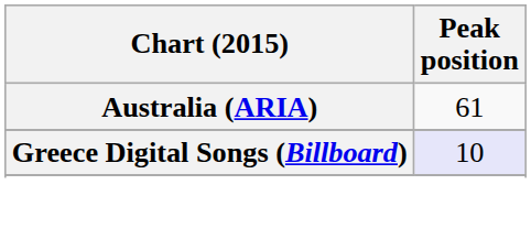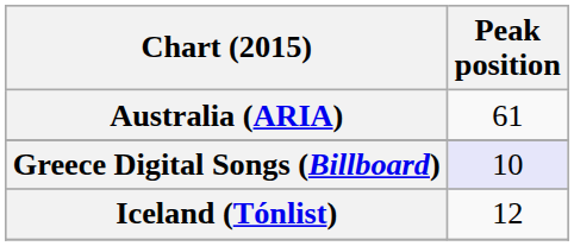 <table class="wikitable sortable plainrowheaders" style="text-align:center">
 <tr>
 <th>Chart (2015)</th>
 <th>Peak<br>position</th>
 </tr>
 <tr>
 <th scope="row">Australia (<a href='#'>ARIA</a>)</th>
 <td>61</td>
 </tr>
 <tr>
 </tr>
 <tr>
 </tr>
 <tr>
 </tr>
 <tr>
 </tr>
 <tr>
 </tr>
 <tr>
 </tr>
 <tr>
 </tr>
 <tr>
 <th scope="row">Greece Digital Songs (<em><a href='#'>Billboard</a></em>)</th>
 <td style="background: lavender;">10</td>
 </tr>
 <tr>
+<th scope="row">Iceland (<a href='#'>Tónlist</a>)</th>
+<td>12</td>
+</tr>
+<tr>
 </tr>
 <tr>
 </tr>
 <tr>
 </tr>
 <tr>
 </tr>
 <tr>
 </tr>
 <tr>
 </tr>
 </table>
